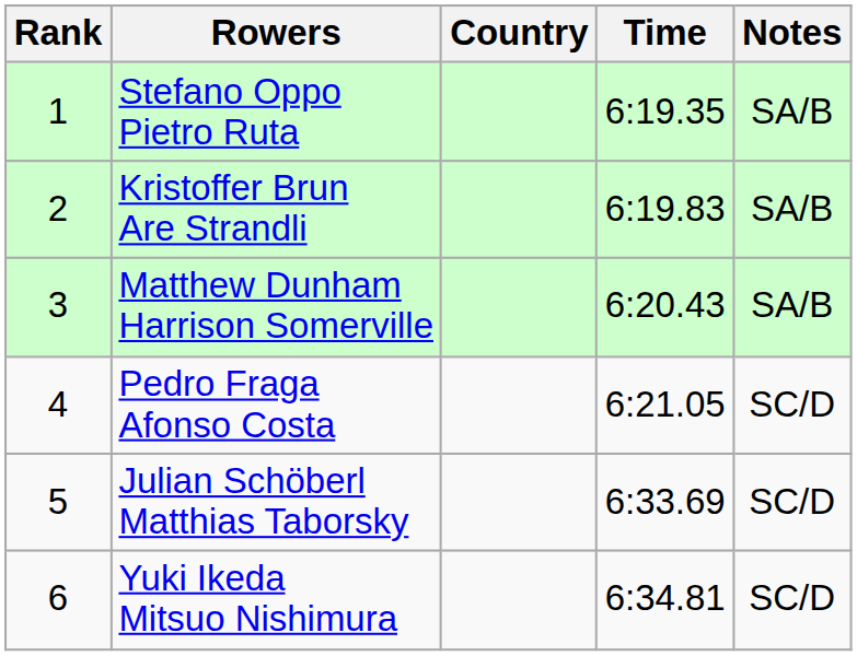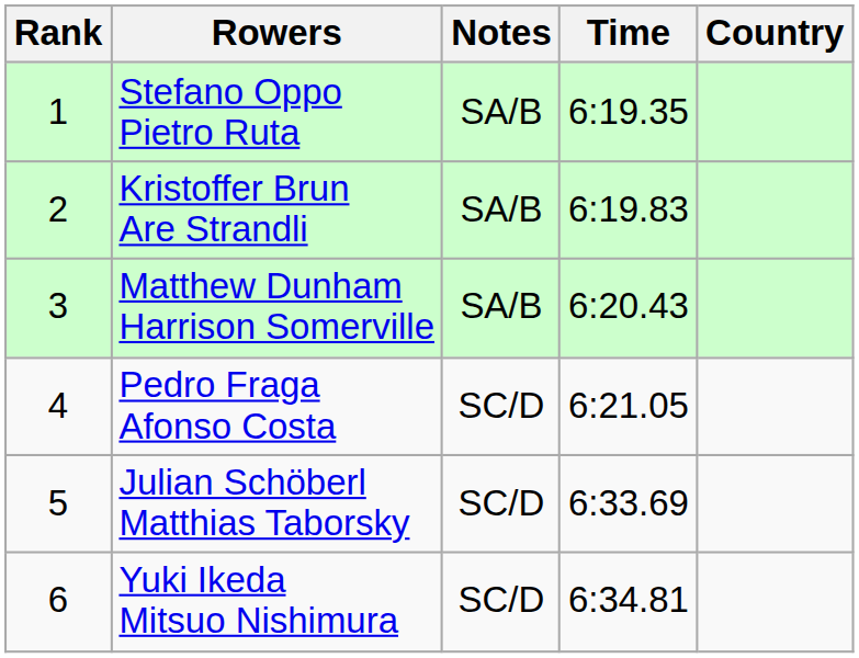 <table class="wikitable" style="text-align:center">
 <tr>
 <th>Rank</th>
 <th>Rowers</th>
+<th>Notes</th>
+<th>Time</th>
 <th>Country</th>
-<th>Time</th>
-<th>Notes</th>
 </tr>
 <tr bgcolor=ccffcc>
 <td>1</td>
 <td align="left"><a href='#'>Stefano Oppo</a><br><a href='#'>Pietro Ruta</a></td>
+<td>SA/B</td>
+<td>6:19.35</td>
 <td align="left"></td>
-<td>6:19.35</td>
-<td>SA/B</td>
 </tr>
 <tr bgcolor=ccffcc>
 <td>2</td>
 <td align="left"><a href='#'>Kristoffer Brun</a><br><a href='#'>Are Strandli</a></td>
+<td>SA/B</td>
+<td>6:19.83</td>
 <td align="left"></td>
-<td>6:19.83</td>
-<td>SA/B</td>
 </tr>
 <tr bgcolor=ccffcc>
 <td>3</td>
 <td align="left"><a href='#'>Matthew Dunham</a><br><a href='#'>Harrison Somerville</a></td>
+<td>SA/B</td>
+<td>6:20.43</td>
 <td align="left"></td>
-<td>6:20.43</td>
-<td>SA/B</td>
 </tr>
 <tr>
 <td>4</td>
 <td align="left"><a href='#'>Pedro Fraga</a><br><a href='#'>Afonso Costa</a></td>
+<td>SC/D</td>
+<td>6:21.05</td>
 <td align="left"></td>
-<td>6:21.05</td>
-<td>SC/D</td>
 </tr>
 <tr>
 <td>5</td>
 <td align="left"><a href='#'>Julian Schöberl</a><br><a href='#'>Matthias Taborsky</a></td>
+<td>SC/D</td>
+<td>6:33.69</td>
 <td align="left"></td>
-<td>6:33.69</td>
-<td>SC/D</td>
 </tr>
 <tr>
 <td>6</td>
 <td align="left"><a href='#'>Yuki Ikeda</a><br><a href='#'>Mitsuo Nishimura</a></td>
+<td>SC/D</td>
+<td>6:34.81</td>
 <td align="left"></td>
-<td>6:34.81</td>
-<td>SC/D</td>
 </tr>
 </table>
